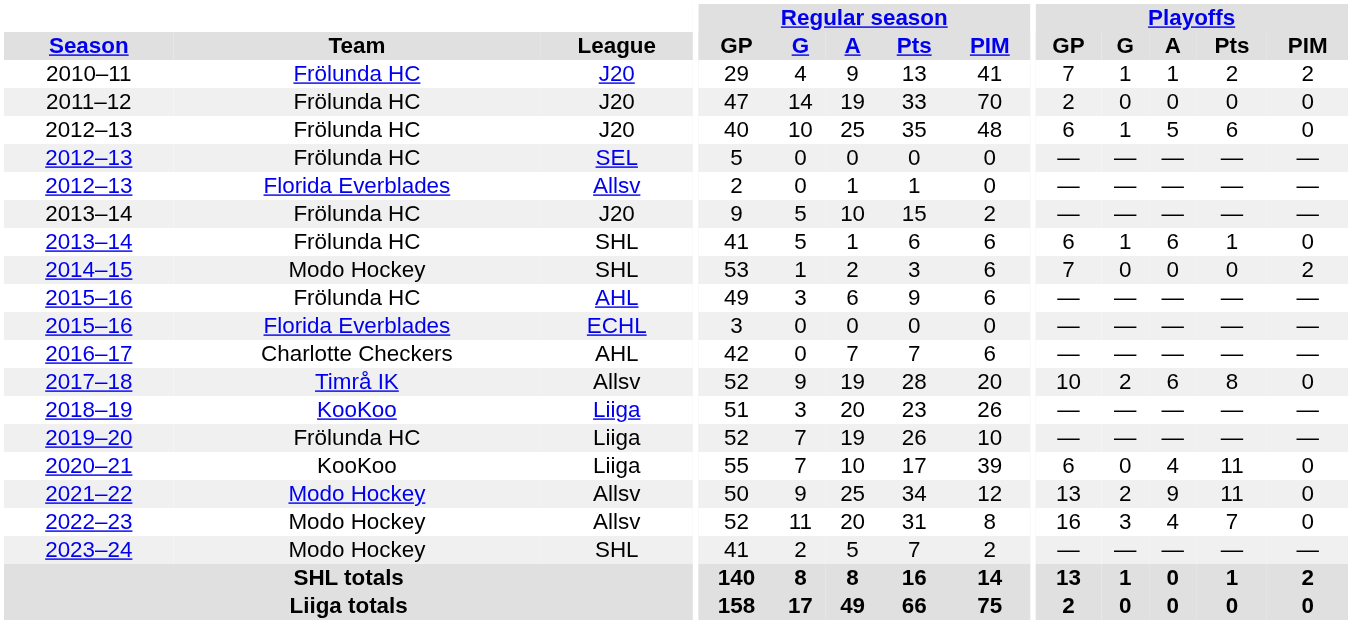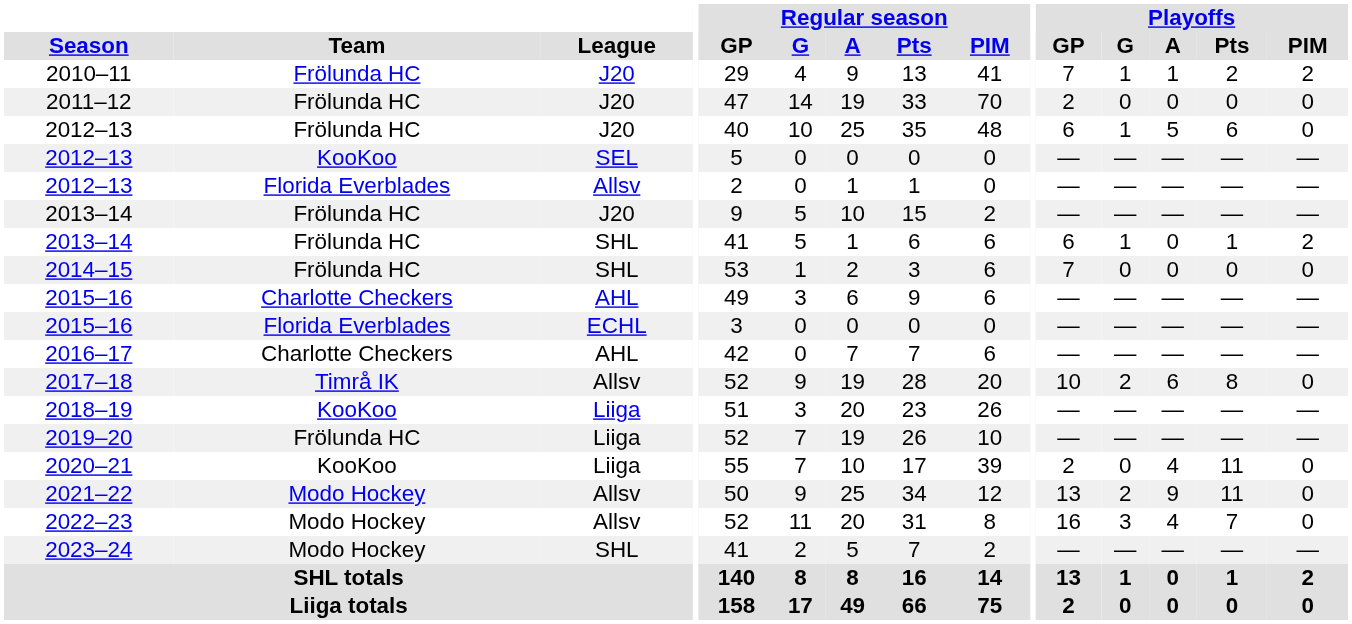 <table border="0" cellpadding="1" cellspacing="0" style="text-align:center; width:60em">
 <tr bgcolor="#e0e0e0">
 <th colspan="3" bgcolor="#ffffff"></th>
 <th rowspan="99" bgcolor="#ffffff"></th>
 <th colspan="5"><a href='#'>Regular season</a></th>
 <th rowspan="99" bgcolor="#ffffff"></th>
 <th colspan="5"><a href='#'>Playoffs</a></th>
 </tr>
 <tr bgcolor="#e0e0e0">
 <th><a href='#'>Season</a></th>
 <th>Team</th>
 <th>League</th>
 <th>GP</th>
 <th><a href='#'>G</a></th>
 <th><a href='#'>A</a></th>
 <th><a href='#'>Pts</a></th>
 <th><a href='#'>PIM</a></th>
 <th>GP</th>
 <th>G</th>
 <th>A</th>
 <th>Pts</th>
 <th>PIM</th>
 </tr>
 <tr>
 <td>2010–11</td>
 <td><a href='#'>Frölunda HC</a></td>
 <td><a href='#'>J20</a></td>
 <td>29</td>
 <td>4</td>
 <td>9</td>
 <td>13</td>
 <td>41</td>
 <td>7</td>
 <td>1</td>
 <td>1</td>
 <td>2</td>
 <td>2</td>
 </tr>
 <tr bgcolor="#f0f0f0">
 <td>2011–12</td>
 <td>Frölunda HC</td>
 <td>J20</td>
 <td>47</td>
 <td>14</td>
 <td>19</td>
 <td>33</td>
 <td>70</td>
 <td>2</td>
 <td>0</td>
 <td>0</td>
 <td>0</td>
 <td>0</td>
 </tr>
 <tr>
 <td>2012–13</td>
 <td>Frölunda HC</td>
 <td>J20</td>
 <td>40</td>
 <td>10</td>
 <td>25</td>
 <td>35</td>
 <td>48</td>
 <td>6</td>
 <td>1</td>
 <td>5</td>
 <td>6</td>
 <td>0</td>
 </tr>
 <tr bgcolor="#f0f0f0">
 <td><a href='#'>2012–13</a></td>
-<td>Frölunda HC</td>
+<td><a href='#'>KooKoo</a></td>
 <td><a href='#'>SEL</a></td>
 <td>5</td>
 <td>0</td>
 <td>0</td>
 <td>0</td>
 <td>0</td>
 <td>—</td>
 <td>—</td>
 <td>—</td>
 <td>—</td>
 <td>—</td>
 </tr>
 <tr>
 <td><a href='#'>2012–13</a></td>
 <td><a href='#'>Florida Everblades</a></td>
 <td><a href='#'>Allsv</a></td>
 <td>2</td>
 <td>0</td>
 <td>1</td>
 <td>1</td>
 <td>0</td>
 <td>—</td>
 <td>—</td>
 <td>—</td>
 <td>—</td>
 <td>—</td>
 </tr>
 <tr bgcolor="#f0f0f0">
 <td>2013–14</td>
 <td>Frölunda HC</td>
 <td>J20</td>
 <td>9</td>
 <td>5</td>
 <td>10</td>
 <td>15</td>
 <td>2</td>
 <td>—</td>
 <td>—</td>
 <td>—</td>
 <td>—</td>
 <td>—</td>
 </tr>
 <tr>
 <td><a href='#'>2013–14</a></td>
 <td>Frölunda HC</td>
 <td>SHL</td>
 <td>41</td>
 <td>5</td>
 <td>1</td>
 <td>6</td>
 <td>6</td>
 <td>6</td>
 <td>1</td>
-<td>6</td>
+<td>0</td>
 <td>1</td>
-<td>0</td>
+<td>2</td>
 </tr>
 <tr bgcolor="#f0f0f0">
 <td><a href='#'>2014–15</a></td>
-<td>Modo Hockey</td>
+<td>Frölunda HC</td>
 <td>SHL</td>
 <td>53</td>
 <td>1</td>
 <td>2</td>
 <td>3</td>
 <td>6</td>
 <td>7</td>
 <td>0</td>
 <td>0</td>
 <td>0</td>
-<td>2</td>
+<td>0</td>
 </tr>
 <tr>
 <td><a href='#'>2015–16</a></td>
-<td>Frölunda HC</td>
+<td><a href='#'>Charlotte Checkers</a></td>
 <td><a href='#'>AHL</a></td>
 <td>49</td>
 <td>3</td>
 <td>6</td>
 <td>9</td>
 <td>6</td>
 <td>—</td>
 <td>—</td>
 <td>—</td>
 <td>—</td>
 <td>—</td>
 </tr>
 <tr bgcolor="#f0f0f0">
 <td><a href='#'>2015–16</a></td>
 <td><a href='#'>Florida Everblades</a></td>
 <td><a href='#'>ECHL</a></td>
 <td>3</td>
 <td>0</td>
 <td>0</td>
 <td>0</td>
 <td>0</td>
 <td>—</td>
 <td>—</td>
 <td>—</td>
 <td>—</td>
 <td>—</td>
 </tr>
 <tr>
 <td><a href='#'>2016–17</a></td>
 <td>Charlotte Checkers</td>
 <td>AHL</td>
 <td>42</td>
 <td>0</td>
 <td>7</td>
 <td>7</td>
 <td>6</td>
 <td>—</td>
 <td>—</td>
 <td>—</td>
 <td>—</td>
 <td>—</td>
 </tr>
 <tr bgcolor="#f0f0f0">
 <td><a href='#'>2017–18</a></td>
 <td><a href='#'>Timrå IK</a></td>
 <td>Allsv</td>
 <td>52</td>
 <td>9</td>
 <td>19</td>
 <td>28</td>
 <td>20</td>
 <td>10</td>
 <td>2</td>
 <td>6</td>
 <td>8</td>
 <td>0</td>
 </tr>
 <tr>
 <td><a href='#'>2018–19</a></td>
 <td><a href='#'>KooKoo</a></td>
 <td><a href='#'>Liiga</a></td>
 <td>51</td>
 <td>3</td>
 <td>20</td>
 <td>23</td>
 <td>26</td>
 <td>—</td>
 <td>—</td>
 <td>—</td>
 <td>—</td>
 <td>—</td>
 </tr>
 <tr bgcolor="#f0f0f0">
 <td><a href='#'>2019–20</a></td>
 <td>Frölunda HC</td>
 <td>Liiga</td>
 <td>52</td>
 <td>7</td>
 <td>19</td>
 <td>26</td>
 <td>10</td>
 <td>—</td>
 <td>—</td>
 <td>—</td>
 <td>—</td>
 <td>—</td>
 </tr>
 <tr>
 <td><a href='#'>2020–21</a></td>
 <td>KooKoo</td>
 <td>Liiga</td>
 <td>55</td>
 <td>7</td>
 <td>10</td>
 <td>17</td>
 <td>39</td>
-<td>6</td>
+<td>2</td>
 <td>0</td>
 <td>4</td>
 <td>11</td>
 <td>0</td>
 </tr>
 <tr bgcolor="#f0f0f0">
 <td><a href='#'>2021–22</a></td>
 <td><a href='#'>Modo Hockey</a></td>
 <td>Allsv</td>
 <td>50</td>
 <td>9</td>
 <td>25</td>
 <td>34</td>
 <td>12</td>
 <td>13</td>
 <td>2</td>
 <td>9</td>
 <td>11</td>
 <td>0</td>
 </tr>
 <tr>
 <td><a href='#'>2022–23</a></td>
 <td>Modo Hockey</td>
 <td>Allsv</td>
 <td>52</td>
 <td>11</td>
 <td>20</td>
 <td>31</td>
 <td>8</td>
 <td>16</td>
 <td>3</td>
 <td>4</td>
 <td>7</td>
 <td>0</td>
 </tr>
 <tr bgcolor="#f0f0f0">
 <td><a href='#'>2023–24</a></td>
 <td>Modo Hockey</td>
 <td>SHL</td>
 <td>41</td>
 <td>2</td>
 <td>5</td>
 <td>7</td>
 <td>2</td>
 <td>—</td>
 <td>—</td>
 <td>—</td>
 <td>—</td>
 <td>—</td>
 </tr>
 <tr bgcolor="#e0e0e0">
 <th colspan="3">SHL totals</th>
 <th>140</th>
 <th>8</th>
 <th>8</th>
 <th>16</th>
 <th>14</th>
 <th>13</th>
 <th>1</th>
 <th>0</th>
 <th>1</th>
 <th>2</th>
 </tr>
 <tr bgcolor="#e0e0e0">
 <th colspan="3">Liiga totals</th>
 <th>158</th>
 <th>17</th>
 <th>49</th>
 <th>66</th>
 <th>75</th>
 <th>2</th>
 <th>0</th>
 <th>0</th>
 <th>0</th>
 <th>0</th>
 </tr>
 </table>
